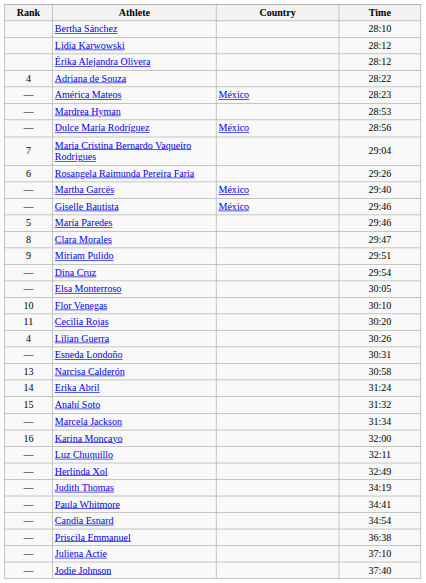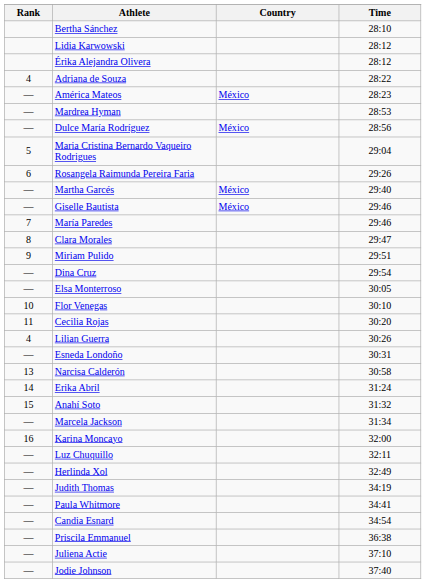 <table class="wikitable sortable" style=" text-align:center; font-size:95%;" width="50%">
 <tr>
 </tr>
 <tr>
 <th width=5%>Rank</th>
 <th width=20%>Athlete</th>
 <th width=15%>Country</th>
 <th width=10%>Time</th>
 </tr>
 <tr>
 <td align=center></td>
 <td align=left><a href='#'>Bertha Sánchez</a></td>
 <td align=left></td>
 <td>28:10</td>
 </tr>
 <tr>
 <td align=center></td>
 <td align=left><a href='#'>Lidia Karwowski</a></td>
 <td align=left></td>
 <td>28:12</td>
 </tr>
 <tr>
 <td align=center></td>
 <td align=left><a href='#'>Érika Alejandra Olivera</a></td>
 <td align=left></td>
 <td>28:12</td>
 </tr>
 <tr>
 <td align=center>4</td>
 <td align=left><a href='#'>Adriana de Souza</a></td>
 <td align=left></td>
 <td>28:22</td>
 </tr>
 <tr>
 <td align=center>—</td>
 <td align=left><a href='#'>América Mateos</a></td>
 <td align=left> <a href='#'>México</a></td>
 <td>28:23</td>
 </tr>
 <tr>
 <td align=center>—</td>
 <td align=left><a href='#'>Mardrea Hyman</a></td>
 <td align=left></td>
 <td>28:53</td>
 </tr>
 <tr>
 <td align=center>—</td>
 <td align=left><a href='#'>Dulce María Rodríguez</a></td>
 <td align=left> <a href='#'>México</a></td>
 <td>28:56</td>
 </tr>
 <tr>
-<td align=center>7</td>
+<td align=center>5</td>
 <td align=left><a href='#'>Maria Cristina Bernardo Vaqueiro Rodrigues</a></td>
 <td align=left></td>
 <td>29:04</td>
 </tr>
 <tr>
 <td align=center>6</td>
 <td align=left><a href='#'>Rosangela Raimunda Pereira Faria</a></td>
 <td align=left></td>
 <td>29:26</td>
 </tr>
 <tr>
 <td align=center>—</td>
 <td align=left><a href='#'>Martha Garcés</a></td>
 <td align=left> <a href='#'>México</a></td>
 <td>29:40</td>
 </tr>
 <tr>
 <td align=center>—</td>
 <td align=left><a href='#'>Giselle Bautista</a></td>
 <td align=left> <a href='#'>México</a></td>
 <td>29:46</td>
 </tr>
 <tr>
-<td align=center>5</td>
+<td align=center>7</td>
 <td align=left><a href='#'>María Paredes</a></td>
 <td align=left></td>
 <td>29:46</td>
 </tr>
 <tr>
 <td align=center>8</td>
 <td align=left><a href='#'>Clara Morales</a></td>
 <td align=left></td>
 <td>29:47</td>
 </tr>
 <tr>
 <td align=center>9</td>
 <td align=left><a href='#'>Miriam Pulido</a></td>
 <td align=left></td>
 <td>29:51</td>
 </tr>
 <tr>
 <td align=center>—</td>
 <td align=left><a href='#'>Dina Cruz</a></td>
 <td align=left></td>
 <td>29:54</td>
 </tr>
 <tr>
 <td align=center>—</td>
 <td align=left><a href='#'>Elsa Monterroso</a></td>
 <td align=left></td>
 <td>30:05</td>
 </tr>
 <tr>
 <td align=center>10</td>
 <td align=left><a href='#'>Flor Venegas</a></td>
 <td align=left></td>
 <td>30:10</td>
 </tr>
 <tr>
 <td align=center>11</td>
 <td align=left><a href='#'>Cecilia Rojas</a></td>
 <td align=left></td>
 <td>30:20</td>
 </tr>
 <tr>
 <td align=center>4</td>
 <td align=left><a href='#'>Lilian Guerra</a></td>
 <td align=left></td>
 <td>30:26</td>
 </tr>
 <tr>
 <td align=center>—</td>
 <td align=left><a href='#'>Esneda Londoño</a></td>
 <td align=left></td>
 <td>30:31</td>
 </tr>
 <tr>
 <td align=center>13</td>
 <td align=left><a href='#'>Narcisa Calderón</a></td>
 <td align=left></td>
 <td>30:58</td>
 </tr>
 <tr>
 <td align=center>14</td>
 <td align=left><a href='#'>Erika Abril</a></td>
 <td align=left></td>
 <td>31:24</td>
 </tr>
 <tr>
 <td align=center>15</td>
 <td align=left><a href='#'>Anahí Soto</a></td>
 <td align=left></td>
 <td>31:32</td>
 </tr>
 <tr>
 <td align=center>—</td>
 <td align=left><a href='#'>Marcela Jackson</a></td>
 <td align=left></td>
 <td>31:34</td>
 </tr>
 <tr>
 <td align=center>16</td>
 <td align=left><a href='#'>Karina Moncayo</a></td>
 <td align=left></td>
 <td>32:00</td>
 </tr>
 <tr>
 <td align=center>—</td>
 <td align=left><a href='#'>Luz Chuquillo</a></td>
 <td align=left></td>
 <td>32:11</td>
 </tr>
 <tr>
 <td align=center>—</td>
 <td align=left><a href='#'>Herlinda Xol</a></td>
 <td align=left></td>
 <td>32:49</td>
 </tr>
 <tr>
 <td align=center>—</td>
 <td align=left><a href='#'>Judith Thomas</a></td>
 <td align=left></td>
 <td>34:19</td>
 </tr>
 <tr>
 <td align=center>—</td>
 <td align=left><a href='#'>Paula Whitmore</a></td>
 <td align=left></td>
 <td>34:41</td>
 </tr>
 <tr>
 <td align=center>—</td>
 <td align=left><a href='#'>Candia Esnard</a></td>
 <td align=left></td>
 <td>34:54</td>
 </tr>
 <tr>
 <td align=center>—</td>
 <td align=left><a href='#'>Priscila Emmanuel</a></td>
 <td align=left></td>
 <td>36:38</td>
 </tr>
 <tr>
 <td align=center>—</td>
 <td align=left><a href='#'>Juliena Actie</a></td>
 <td align=left></td>
 <td>37:10</td>
 </tr>
 <tr>
 <td align=center>—</td>
 <td align=left><a href='#'>Jodie Johnson</a></td>
 <td align=left></td>
 <td>37:40</td>
 </tr>
 </table>
